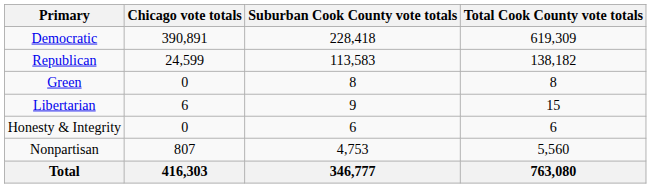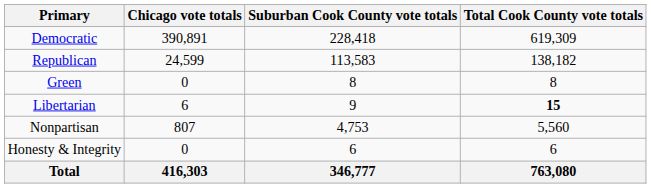 <table class="wikitable" style="text-align: center">
 <tr>
 <th>Primary</th>
 <th>Chicago vote totals</th>
 <th>Suburban Cook County vote totals</th>
 <th>Total Cook County vote totals</th>
 </tr>
 <tr>
 <td><a href='#'>Democratic</a></td>
 <td>390,891</td>
 <td>228,418</td>
 <td>619,309</td>
 </tr>
 <tr>
 <td><a href='#'>Republican</a></td>
 <td>24,599</td>
 <td>113,583</td>
 <td>138,182</td>
 </tr>
 <tr>
 <td><a href='#'>Green</a></td>
 <td>0</td>
 <td>8</td>
 <td>8</td>
 </tr>
 <tr>
 <td><a href='#'>Libertarian</a></td>
 <td>6</td>
 <td>9</td>
-<td>15</td>
+<td><strong>15</strong></td>
+</tr>
+<tr>
+<td>Nonpartisan</td>
+<td>807</td>
+<td>4,753</td>
+<td>5,560</td>
 </tr>
 <tr>
 <td>Honesty & Integrity</td>
 <td>0</td>
 <td>6</td>
 <td>6</td>
 </tr>
 <tr>
-<td>Nonpartisan</td>
-<td>807</td>
-<td>4,753</td>
-<td>5,560</td>
-</tr>
-<tr>
 <th>Total</th>
 <th>416,303</th>
 <th>346,777</th>
 <th>763,080</th>
 </tr>
 </table>
